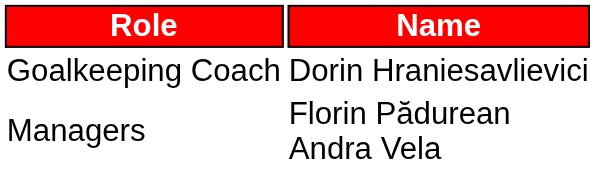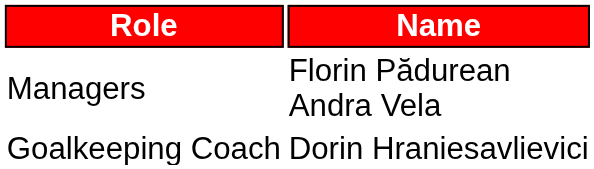 <table class="toccolours">
 <tr>
 <th style="background:#FF0000;color:#FFFFFF;border:1px solid #000000;">Role</th>
 <th style="background:#FF0000;color:#FFFFFF;border:1px solid #000000;">Name</th>
 </tr>
 <tr>
+<td>Managers</td>
+<td> Florin Pădurean <br>  Andra Vela</td>
+</tr>
+<tr>
 <td>Goalkeeping Coach</td>
 <td> Dorin Hraniesavlievici</td>
 </tr>
-<tr>
-<td>Managers</td>
-<td> Florin Pădurean <br>  Andra Vela</td>
-</tr>
 </table>
